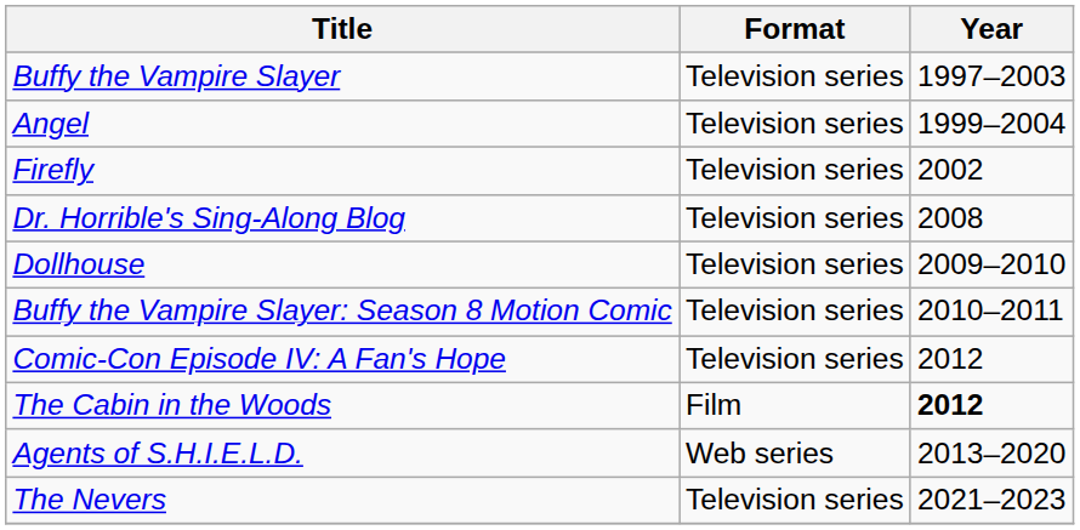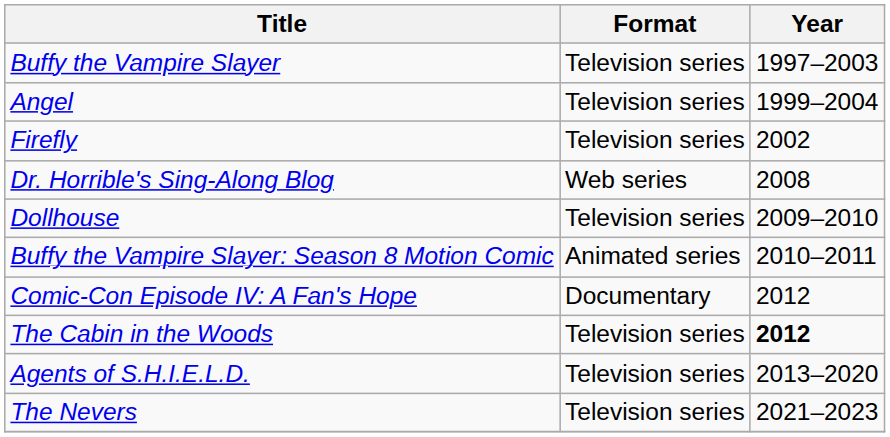 <table class="sortable wikitable">
 <tr>
 <th>Title</th>
 <th>Format</th>
 <th>Year</th>
 </tr>
 <tr>
 <td><em><a href='#'>Buffy the Vampire Slayer</a></em></td>
 <td>Television series</td>
 <td>1997–2003</td>
 </tr>
 <tr>
 <td><em><a href='#'>Angel</a></em></td>
 <td>Television series</td>
 <td>1999–2004</td>
 </tr>
 <tr>
 <td><em><a href='#'>Firefly</a></em></td>
 <td>Television series</td>
 <td>2002</td>
 </tr>
 <tr>
 <td><em><a href='#'>Dr. Horrible's Sing-Along Blog</a></em></td>
-<td>Television series</td>
+<td>Web series</td>
 <td>2008</td>
 </tr>
 <tr>
 <td><em><a href='#'>Dollhouse</a></em></td>
 <td>Television series</td>
 <td>2009–2010</td>
 </tr>
 <tr>
 <td><em><a href='#'>Buffy the Vampire Slayer: Season 8 Motion Comic</a></em></td>
-<td>Television series</td>
+<td>Animated series</td>
 <td>2010–2011</td>
 </tr>
 <tr>
 <td><em><a href='#'>Comic-Con Episode IV: A Fan's Hope</a></em></td>
-<td>Television series</td>
+<td>Documentary</td>
 <td>2012</td>
 </tr>
 <tr>
 <td><em><a href='#'>The Cabin in the Woods</a></em></td>
-<td>Film</td>
+<td>Television series</td>
 <td><strong>2012</strong></td>
 </tr>
 <tr>
 <td><em><a href='#'>Agents of S.H.I.E.L.D.</a></em></td>
-<td>Web series</td>
+<td>Television series</td>
 <td>2013–2020</td>
 </tr>
 <tr>
 <td><em><a href='#'>The Nevers</a></em></td>
 <td>Television series</td>
 <td>2021–2023</td>
 </tr>
 <tr>
 </tr>
 </table>
